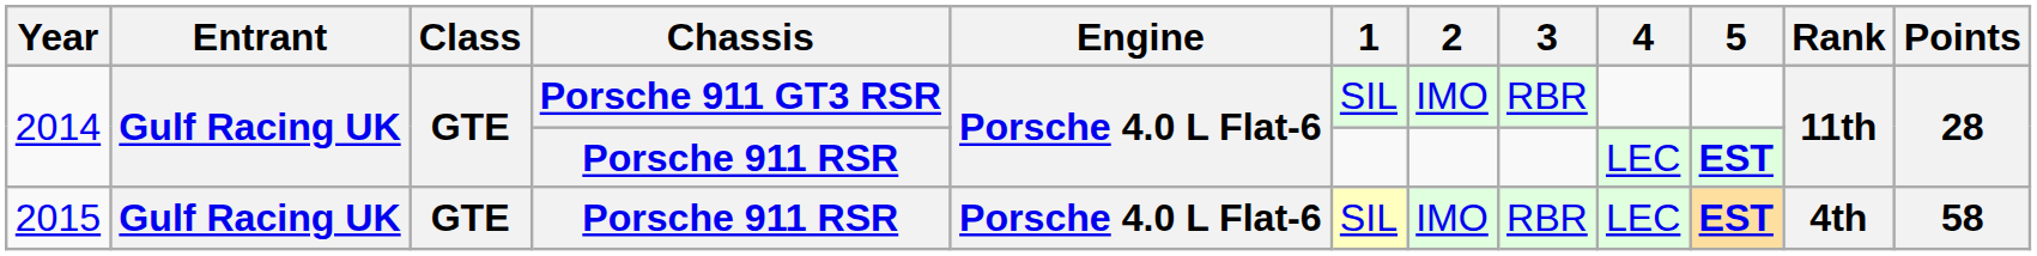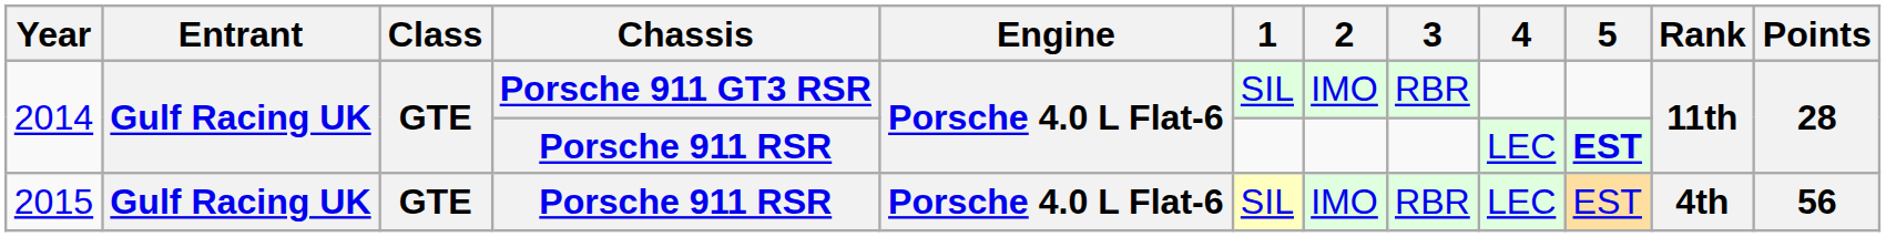 <table class="wikitable" style="text-align:center; font-size:85%">
 <tr>
 <th>Year</th>
 <th>Entrant</th>
 <th>Class</th>
 <th>Chassis</th>
 <th>Engine</th>
 <th>1</th>
 <th>2</th>
 <th>3</th>
 <th>4</th>
 <th>5</th>
 <th>Rank</th>
 <th>Points</th>
 </tr>
 <tr>
 <td rowspan=2><a href='#'>2014</a></td>
 <th rowspan=2 nowrap><a href='#'>Gulf Racing UK</a></th>
 <th rowspan=2>GTE</th>
 <th nowrap><a href='#'>Porsche 911 GT3 RSR</a></th>
 <th rowspan=2 nowrap><a href='#'>Porsche</a> 4.0 L Flat-6</th>
 <td style="background:#DFFFDF;"><a href='#'>SIL</a><br></td>
 <td style="background:#DFFFDF;"><a href='#'>IMO</a><br></td>
 <td style="background:#DFFFDF;"><a href='#'>RBR</a><br></td>
 <td></td>
 <td></td>
 <th rowspan=2>11th</th>
 <th rowspan=2>28</th>
 </tr>
 <tr>
 <th nowrap><a href='#'>Porsche 911 RSR</a></th>
 <td></td>
 <td></td>
 <td></td>
 <td style="background:#DFFFDF;"><a href='#'>LEC</a><br></td>
 <td style="background:#DFFFDF;"><strong><a href='#'>EST</a><br></strong></td>
 </tr>
 <tr>
 <td><a href='#'>2015</a></td>
 <th nowrap><a href='#'>Gulf Racing UK</a></th>
 <th>GTE</th>
 <th nowrap><a href='#'>Porsche 911 RSR</a></th>
 <th nowrap><a href='#'>Porsche</a> 4.0 L Flat-6</th>
 <td style="background:#FFFFBF;"><a href='#'>SIL</a><br></td>
 <td style="background:#DFFFDF;"><a href='#'>IMO</a><br></td>
 <td style="background:#DFFFDF;"><a href='#'>RBR</a><br></td>
 <td style="background:#DFFFDF;"><a href='#'>LEC</a><br></td>
-<td style="background:#FFDF9F;"><strong><a href='#'>EST</a><br></strong></td>
+<td style="background:#FFDF9F;"><a href='#'>EST</a><br></td>
 <th>4th</th>
-<th>58</th>
+<th>56</th>
 </tr>
 </table>
